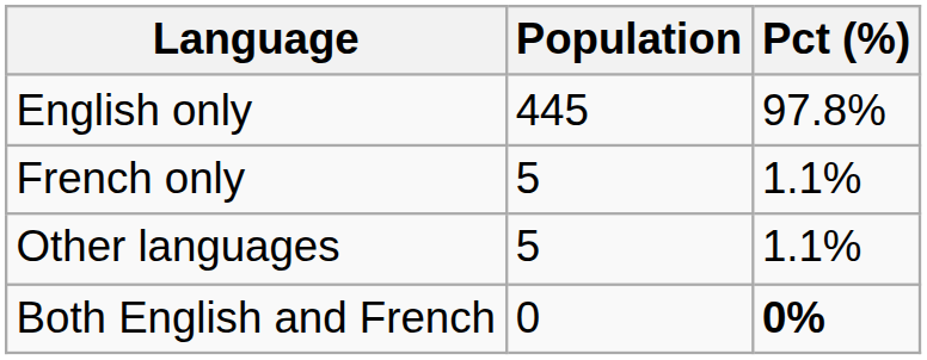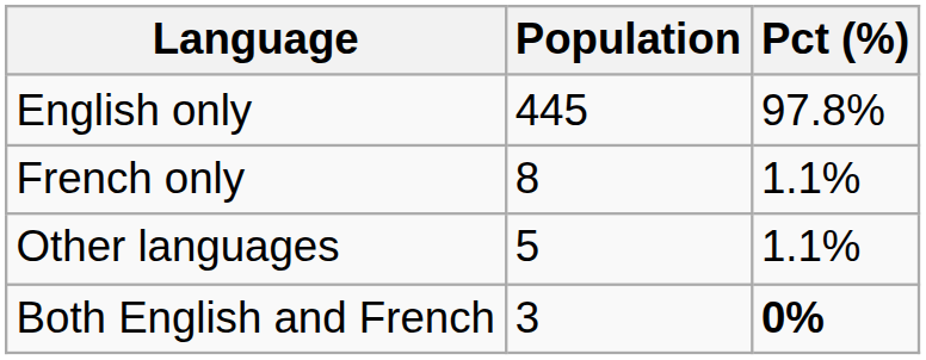 <table class="wikitable">
 <tr>
 <th>Language</th>
 <th>Population</th>
 <th>Pct (%)</th>
 </tr>
 <tr>
 <td>English only</td>
 <td>445</td>
 <td>97.8%</td>
 </tr>
 <tr>
 <td>French only</td>
-<td>5</td>
+<td>8</td>
 <td>1.1%</td>
 </tr>
 <tr>
 <td>Other languages</td>
 <td>5</td>
 <td>1.1%</td>
 </tr>
 <tr>
 <td>Both English and French</td>
-<td>0</td>
+<td>3</td>
 <td><strong>0%</strong></td>
 </tr>
 </table>
